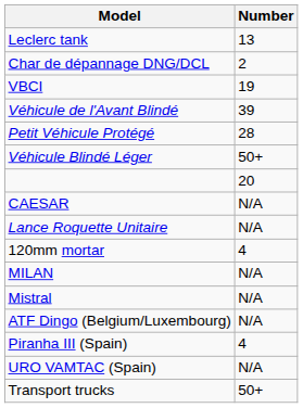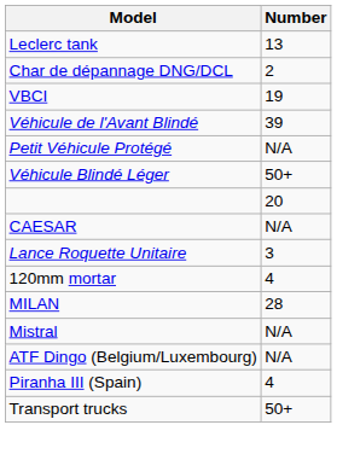 <table class="wikitable">
 <tr>
 <th>Model</th>
 <th>Number</th>
 </tr>
 <tr>
 <td><a href='#'>Leclerc tank</a></td>
 <td>13</td>
 </tr>
 <tr>
 <td><a href='#'>Char de dépannage DNG/DCL</a></td>
 <td>2</td>
 </tr>
 <tr>
 <td><a href='#'>VBCI</a></td>
 <td>19</td>
 </tr>
 <tr>
 <td><em><a href='#'>Véhicule de l'Avant Blindé</a></em></td>
 <td>39</td>
 </tr>
 <tr>
 <td><em><a href='#'>Petit Véhicule Protégé</a></em></td>
-<td>28</td>
+<td>N/A</td>
 </tr>
 <tr>
 <td><em><a href='#'>Véhicule Blindé Léger</a></em></td>
 <td>50+</td>
 </tr>
 <tr>
 <td></td>
 <td>20</td>
 </tr>
 <tr>
 <td><a href='#'>CAESAR</a></td>
 <td>N/A</td>
 </tr>
 <tr>
 <td><em><a href='#'>Lance Roquette Unitaire</a></em></td>
-<td>N/A</td>
+<td>3</td>
 </tr>
 <tr>
 <td>120mm <a href='#'>mortar</a></td>
 <td>4</td>
 </tr>
 <tr>
 <td><a href='#'>MILAN</a></td>
-<td>N/A</td>
+<td>28</td>
 </tr>
 <tr>
 <td><a href='#'>Mistral</a></td>
 <td>N/A</td>
 </tr>
 <tr>
 <td><a href='#'>ATF Dingo</a> (Belgium/Luxembourg)</td>
 <td>N/A</td>
 </tr>
 <tr>
 <td><a href='#'>Piranha III</a> (Spain)</td>
 <td>4</td>
 </tr>
 <tr>
-<td><a href='#'>URO VAMTAC</a> (Spain)</td>
-<td>N/A</td>
-</tr>
-<tr>
 <td>Transport trucks</td>
 <td>50+</td>
 </tr>
 </table>
